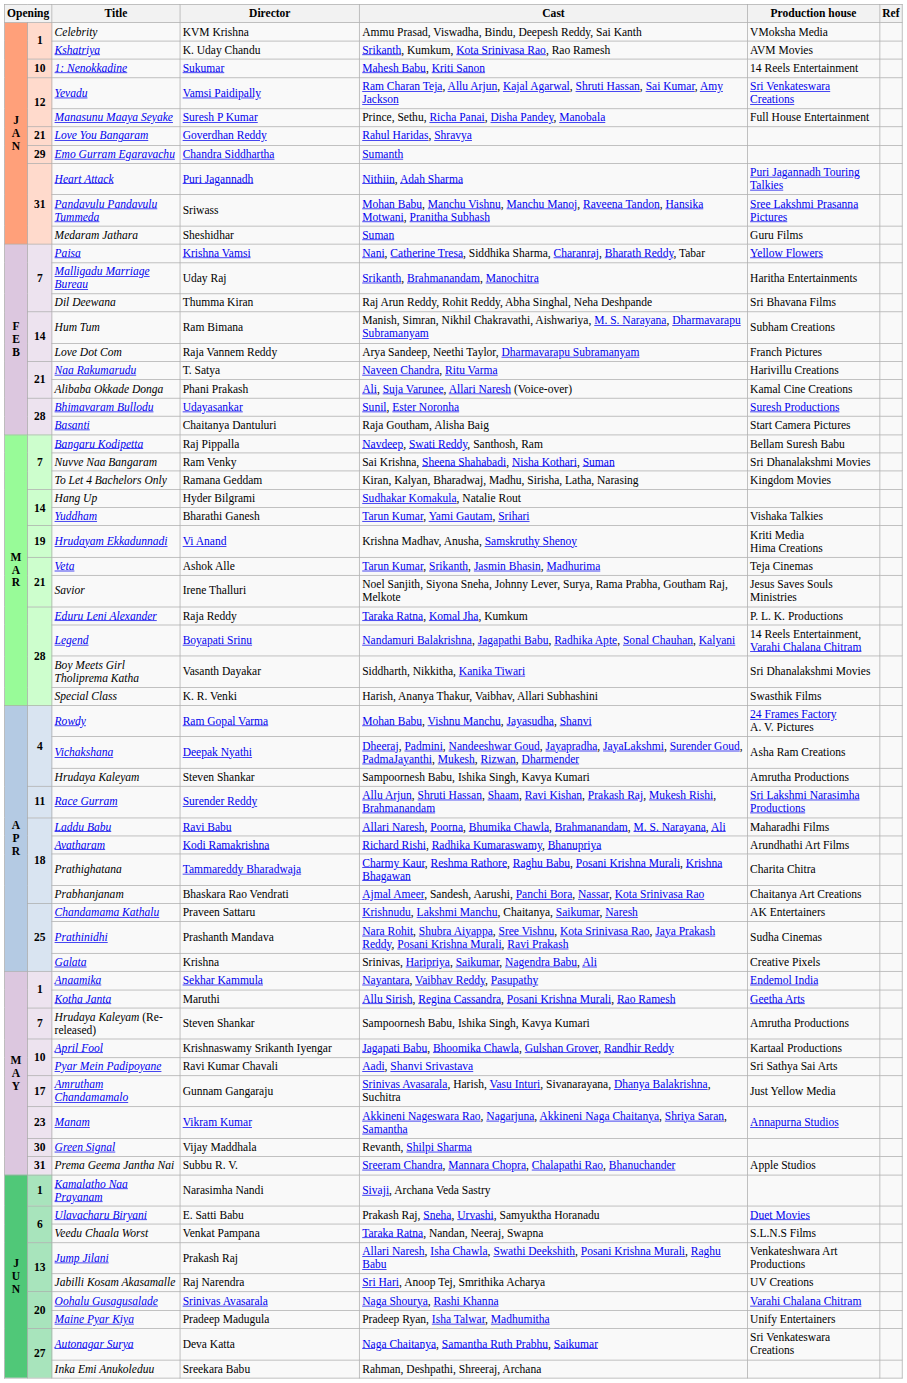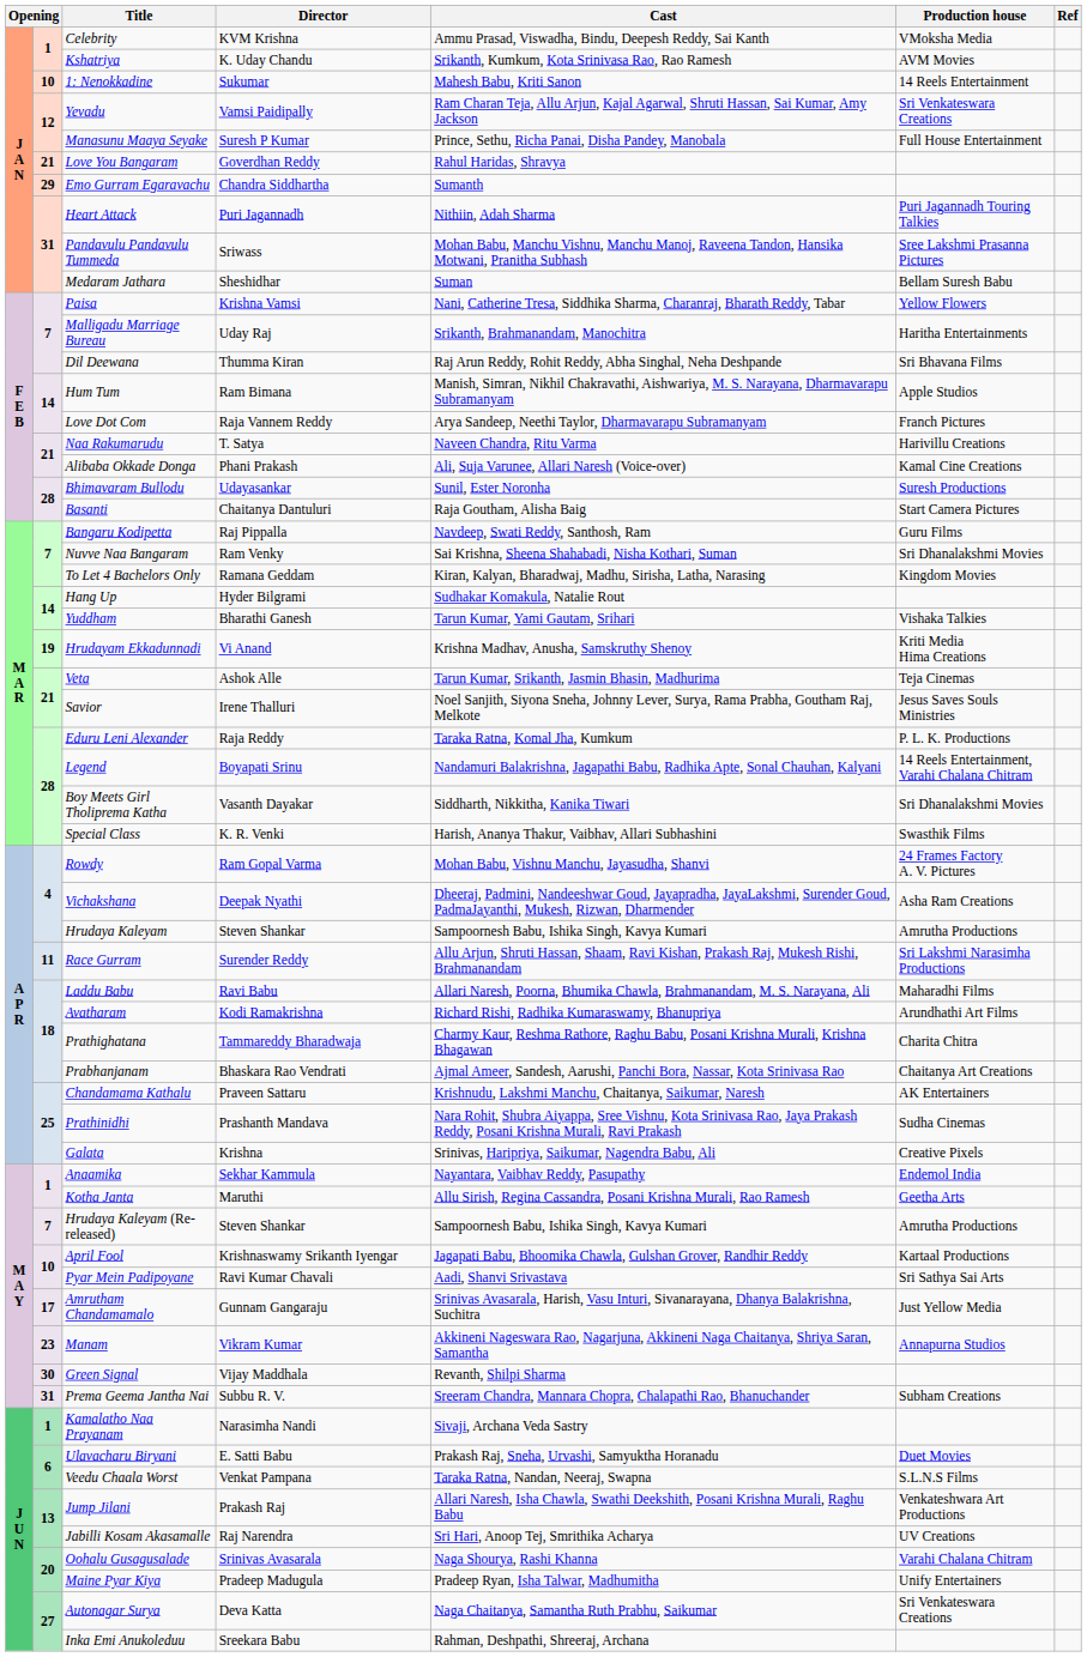 <table class="wikitable sortable">
 <tr style="background:#blue; text-align:center;">
 <th colspan="2">Opening</th>
 <th>Title</th>
 <th style="width:20%;"><strong>Director</strong></th>
 <th>Cast</th>
 <th>Production house</th>
 <th>Ref</th>
 </tr>
 <tr January!>
 <td rowspan="10"   style="text-align:center; background:#ffa07a; "><strong>J<br>A<br>N</strong></td>
 <td rowspan="2" style="text-align:center; background:#ffdacc;"><strong>1</strong></td>
 <td><em>Celebrity</em></td>
 <td>KVM Krishna</td>
 <td>Ammu Prasad, Viswadha, Bindu, Deepesh Reddy, Sai Kanth</td>
 <td>VMoksha Media</td>
 <td></td>
 </tr>
 <tr>
 <td><em><a href='#'>Kshatriya</a></em></td>
 <td>K. Uday Chandu</td>
 <td><a href='#'>Srikanth</a>, Kumkum, <a href='#'>Kota Srinivasa Rao</a>, Rao Ramesh</td>
 <td>AVM Movies</td>
 <td></td>
 </tr>
 <tr>
 <td style="text-align:center; background:#ffdacc;"><strong>10</strong></td>
 <td><em><a href='#'>1: Nenokkadine</a></em></td>
 <td><a href='#'>Sukumar</a></td>
 <td><a href='#'>Mahesh Babu</a>, <a href='#'>Kriti Sanon</a></td>
 <td>14 Reels Entertainment</td>
 <td></td>
 </tr>
 <tr>
 <td rowspan="2" style="text-align:center; background:#ffdacc;"><strong>12</strong></td>
 <td><em><a href='#'>Yevadu</a></em></td>
 <td><a href='#'>Vamsi Paidipally</a></td>
 <td><a href='#'>Ram Charan Teja</a>, <a href='#'>Allu Arjun</a>, <a href='#'>Kajal Agarwal</a>, <a href='#'>Shruti Hassan</a>,  <a href='#'>Sai Kumar</a>, <a href='#'>Amy Jackson</a></td>
 <td><a href='#'>Sri Venkateswara Creations</a></td>
 <td></td>
 </tr>
 <tr>
 <td><em><a href='#'>Manasunu Maaya Seyake</a></em></td>
 <td><a href='#'>Suresh P Kumar</a></td>
 <td>Prince, Sethu, <a href='#'>Richa Panai</a>, <a href='#'>Disha Pandey</a>, <a href='#'>Manobala</a></td>
 <td>Full House Entertainment</td>
 <td></td>
 </tr>
 <tr>
 <td style="text-align:center; background:#ffdacc;"><strong>21</strong></td>
 <td><em><a href='#'>Love You Bangaram</a></em></td>
 <td><a href='#'>Goverdhan Reddy</a></td>
 <td><a href='#'>Rahul Haridas</a>, <a href='#'>Shravya</a></td>
 <td></td>
 <td></td>
 </tr>
 <tr>
 <td style="text-align:center; background:#ffdacc;"><strong>29</strong></td>
 <td><em><a href='#'>Emo Gurram Egaravachu</a></em></td>
 <td><a href='#'>Chandra Siddhartha</a></td>
 <td><a href='#'>Sumanth</a></td>
 <td></td>
 <td></td>
 </tr>
 <tr>
 <td rowspan="3" style="text-align:center; background:#ffdacc;"><strong>31</strong></td>
 <td><em><a href='#'>Heart Attack</a></em></td>
 <td><a href='#'>Puri Jagannadh</a></td>
 <td><a href='#'>Nithiin</a>, <a href='#'>Adah Sharma</a></td>
 <td><a href='#'>Puri Jagannadh Touring Talkies</a></td>
 <td></td>
 </tr>
 <tr>
 <td><em><a href='#'>Pandavulu Pandavulu Tummeda</a></em></td>
 <td>Sriwass</td>
 <td><a href='#'>Mohan Babu</a>, <a href='#'>Manchu Vishnu</a>, <a href='#'>Manchu Manoj</a>, <a href='#'>Raveena Tandon</a>, <a href='#'>Hansika Motwani</a>, <a href='#'>Pranitha Subhash</a></td>
 <td><a href='#'>Sree Lakshmi Prasanna Pictures</a></td>
 <td></td>
 </tr>
 <tr>
 <td><em>Medaram Jathara</em></td>
 <td>Sheshidhar</td>
 <td><a href='#'>Suman</a></td>
-<td>Guru Films</td>
+<td>Bellam Suresh Babu</td>
 <td></td>
 </tr>
 <tr February!>
 <td rowspan="9" style="text-align:center; background:#dcc7df; "><strong>F<br>E<br>B</strong></td>
 <td rowspan="3" style="text-align:center; background:#ede3ef;"><strong>7</strong></td>
 <td><em><a href='#'>Paisa</a></em></td>
 <td><a href='#'>Krishna Vamsi</a></td>
 <td><a href='#'>Nani</a>, <a href='#'>Catherine Tresa</a>, Siddhika Sharma, <a href='#'>Charanraj</a>, <a href='#'>Bharath Reddy</a>, Tabar</td>
 <td><a href='#'>Yellow Flowers</a></td>
 <td></td>
 </tr>
 <tr>
 <td><em><a href='#'>Malligadu Marriage Bureau</a></em></td>
 <td>Uday Raj</td>
 <td><a href='#'>Srikanth</a>, <a href='#'>Brahmanandam</a>, <a href='#'>Manochitra</a></td>
 <td>Haritha Entertainments</td>
 <td></td>
 </tr>
 <tr>
 <td><em>Dil Deewana</em></td>
 <td>Thumma Kiran</td>
 <td>Raj Arun Reddy, Rohit Reddy, Abha Singhal, Neha Deshpande</td>
 <td>Sri Bhavana Films</td>
 <td></td>
 </tr>
 <tr>
 <td rowspan="2" style="text-align:center; background:#ede3ef;"><strong>14</strong></td>
 <td><em>Hum Tum</em></td>
 <td>Ram Bimana</td>
 <td>Manish, Simran, Nikhil Chakravathi, Aishwariya, <a href='#'>M. S. Narayana</a>, <a href='#'>Dharmavarapu Subramanyam</a></td>
-<td>Subham Creations</td>
+<td>Apple Studios</td>
 <td></td>
 </tr>
 <tr>
 <td><em>Love Dot Com</em></td>
 <td>Raja Vannem Reddy</td>
 <td>Arya Sandeep, Neethi Taylor, <a href='#'>Dharmavarapu Subramanyam</a></td>
 <td>Franch Pictures</td>
 <td></td>
 </tr>
 <tr>
 <td rowspan="2" style="text-align:center; background:#ede3ef;"><strong>21</strong></td>
 <td><em><a href='#'>Naa Rakumarudu</a></em></td>
 <td>T. Satya</td>
 <td><a href='#'>Naveen Chandra</a>, <a href='#'>Ritu Varma</a></td>
 <td>Harivillu Creations</td>
 <td></td>
 </tr>
 <tr ||>
 <td><em>Alibaba Okkade Donga</em></td>
 <td>Phani Prakash</td>
 <td><a href='#'>Ali</a>, <a href='#'>Suja Varunee</a>, <a href='#'>Allari Naresh</a> (Voice-over)</td>
 <td>Kamal Cine Creations</td>
 <td></td>
 </tr>
 <tr>
 <td rowspan="2" style="text-align:center; background:#ede3ef;"><strong>28</strong></td>
 <td><em><a href='#'>Bhimavaram Bullodu</a></em></td>
 <td><a href='#'>Udayasankar</a></td>
 <td><a href='#'>Sunil</a>, <a href='#'>Ester Noronha</a></td>
 <td><a href='#'>Suresh Productions</a></td>
 <td></td>
 </tr>
 <tr>
 <td><em><a href='#'>Basanti</a></em></td>
 <td>Chaitanya Dantuluri</td>
 <td>Raja Goutham, Alisha Baig</td>
 <td>Start Camera Pictures</td>
 <td></td>
 </tr>
 <tr March!>
 <td rowspan="12"   style="text-align:center; background:#98fb98; "><strong>M<br>A<br>R</strong></td>
 <td rowspan="3" style="text-align:center;background:#cdfecd;"><strong>7</strong></td>
 <td><em><a href='#'>Bangaru Kodipetta</a></em></td>
 <td>Raj Pippalla</td>
 <td><a href='#'>Navdeep</a>, <a href='#'>Swati Reddy</a>, Santhosh, Ram</td>
-<td>Bellam Suresh Babu</td>
+<td>Guru Films</td>
 <td></td>
 </tr>
 <tr>
 <td><em>Nuvve Naa Bangaram</em></td>
 <td>Ram Venky</td>
 <td>Sai Krishna, <a href='#'>Sheena Shahabadi</a>, <a href='#'>Nisha Kothari</a>, <a href='#'>Suman</a></td>
 <td>Sri Dhanalakshmi Movies</td>
 <td></td>
 </tr>
 <tr>
 <td><em>To Let 4 Bachelors Only</em></td>
 <td>Ramana Geddam</td>
 <td>Kiran, Kalyan, Bharadwaj, Madhu, Sirisha, Latha, Narasing</td>
 <td>Kingdom Movies</td>
 <td></td>
 </tr>
 <tr>
 <td rowspan="2" style="text-align:center;background:#cdfecd;"><strong>14</strong></td>
 <td><em>Hang Up</em></td>
 <td>Hyder Bilgrami</td>
 <td><a href='#'>Sudhakar Komakula</a>,  Natalie Rout</td>
 <td></td>
 <td></td>
 </tr>
 <tr>
 <td><em><a href='#'>Yuddham</a></em></td>
 <td>Bharathi Ganesh</td>
 <td><a href='#'>Tarun Kumar</a>, <a href='#'>Yami Gautam</a>, <a href='#'>Srihari</a></td>
 <td>Vishaka Talkies</td>
 <td></td>
 </tr>
 <tr>
 <td style="text-align:center; background:#cdfecd;"><strong>19</strong></td>
 <td><em><a href='#'>Hrudayam Ekkadunnadi</a></em></td>
 <td><a href='#'>Vi Anand</a></td>
 <td>Krishna Madhav, Anusha, <a href='#'>Samskruthy Shenoy</a></td>
 <td>Kriti Media<br>Hima Creations</td>
 <td></td>
 </tr>
 <tr>
 <td rowspan="2" style="text-align:center;background:#cdfecd;"><strong>21</strong></td>
 <td><em><a href='#'>Veta</a></em></td>
 <td>Ashok Alle</td>
 <td><a href='#'>Tarun Kumar</a>, <a href='#'>Srikanth</a>, <a href='#'>Jasmin Bhasin</a>, <a href='#'>Madhurima</a></td>
 <td>Teja Cinemas</td>
 <td></td>
 </tr>
 <tr>
 <td><em>Savior</em></td>
 <td>Irene Thalluri</td>
 <td>Noel Sanjith, Siyona Sneha, Johnny Lever, Surya, Rama Prabha, Goutham Raj, Melkote</td>
 <td>Jesus Saves Souls Ministries</td>
 <td></td>
 </tr>
 <tr>
 <td rowspan="4" style="text-align:center;background:#cdfecd;"><strong>28</strong></td>
 <td><em><a href='#'>Eduru Leni Alexander</a></em></td>
 <td>Raja Reddy</td>
 <td><a href='#'>Taraka Ratna</a>, <a href='#'>Komal Jha</a>, Kumkum</td>
 <td>P. L. K. Productions</td>
 <td></td>
 </tr>
 <tr>
 <td><em><a href='#'>Legend</a></em></td>
 <td><a href='#'>Boyapati Srinu</a></td>
 <td><a href='#'>Nandamuri Balakrishna</a>, <a href='#'>Jagapathi Babu</a>, <a href='#'>Radhika Apte</a>, <a href='#'>Sonal Chauhan</a>, <a href='#'>Kalyani</a></td>
 <td>14 Reels Entertainment,<br> <a href='#'>Varahi Chalana Chitram</a></td>
 <td></td>
 </tr>
 <tr>
 <td><em>Boy Meets Girl Tholiprema Katha</em></td>
 <td>Vasanth Dayakar</td>
 <td>Siddharth, Nikkitha, <a href='#'>Kanika Tiwari</a></td>
 <td>Sri Dhanalakshmi Movies</td>
 <td></td>
 </tr>
 <tr>
 <td><em>Special Class</em></td>
 <td>K. R. Venki</td>
 <td>Harish, Ananya Thakur, Vaibhav, Allari Subhashini</td>
 <td>Swasthik Films</td>
 <td></td>
 </tr>
 <tr April!>
 <td rowspan="11"   style="text-align:center; background:#b4cae3; "><strong>A<br>P<br>R</strong></td>
 <td rowspan="3" style="text-align:center; background:#d9e4f1; "><strong>4</strong></td>
 <td><em><a href='#'>Rowdy</a></em></td>
 <td><a href='#'>Ram Gopal Varma</a></td>
 <td><a href='#'>Mohan Babu</a>, <a href='#'>Vishnu Manchu</a>, <a href='#'>Jayasudha</a>, <a href='#'>Shanvi</a></td>
 <td><a href='#'>24 Frames Factory</a><br> A. V. Pictures</td>
 <td></td>
 </tr>
 <tr>
 <td><em><a href='#'>Vichakshana</a></em></td>
 <td><a href='#'>Deepak Nyathi</a></td>
 <td><a href='#'>Dheeraj</a>, <a href='#'>Padmini</a>, <a href='#'>Nandeeshwar Goud</a>, <a href='#'>Jayapradha</a>, <a href='#'>JayaLakshmi</a>, <a href='#'>Surender Goud</a>, <a href='#'>PadmaJayanthi</a>, <a href='#'>Mukesh</a>, <a href='#'>Rizwan</a>, <a href='#'>Dharmender</a></td>
 <td>Asha Ram Creations</td>
 <td></td>
 </tr>
 <tr>
 <td><em>Hrudaya Kaleyam</em></td>
 <td>Steven Shankar</td>
 <td>Sampoornesh Babu, Ishika Singh, Kavya Kumari</td>
 <td>Amrutha Productions</td>
 <td></td>
 </tr>
 <tr>
 <td style="text-align:center; background:#d9e4f1;  "><strong>11</strong></td>
 <td><em><a href='#'>Race Gurram</a></em></td>
 <td><a href='#'>Surender Reddy</a></td>
 <td><a href='#'>Allu Arjun</a>, <a href='#'>Shruti Hassan</a>, <a href='#'>Shaam</a>, <a href='#'>Ravi Kishan</a>, <a href='#'>Prakash Raj</a>, <a href='#'>Mukesh Rishi</a>,  <a href='#'>Brahmanandam</a></td>
 <td><a href='#'>Sri Lakshmi Narasimha Productions</a></td>
 <td></td>
 </tr>
 <tr>
 <td rowspan="4" style="text-align:center; background:#d9e4f1;  "><strong>18</strong></td>
 <td><em><a href='#'>Laddu Babu</a></em></td>
 <td><a href='#'>Ravi Babu</a></td>
 <td><a href='#'>Allari Naresh</a>, <a href='#'>Poorna</a>, <a href='#'>Bhumika Chawla</a>, <a href='#'>Brahmanandam</a>, <a href='#'>M. S. Narayana</a>, <a href='#'>Ali</a></td>
 <td>Maharadhi Films</td>
 <td></td>
 </tr>
 <tr>
 <td><em><a href='#'>Avatharam</a></em></td>
 <td><a href='#'>Kodi Ramakrishna</a></td>
 <td><a href='#'>Richard Rishi</a>, <a href='#'>Radhika Kumaraswamy</a>, <a href='#'>Bhanupriya</a></td>
 <td>Arundhathi Art Films</td>
 <td></td>
 </tr>
 <tr>
 <td><em>Prathighatana</em></td>
 <td><a href='#'>Tammareddy Bharadwaja</a></td>
 <td><a href='#'>Charmy Kaur</a>, <a href='#'>Reshma Rathore</a>, <a href='#'>Raghu Babu</a>, <a href='#'>Posani Krishna Murali</a>, <a href='#'>Krishna Bhagawan</a></td>
 <td>Charita Chitra</td>
 <td></td>
 </tr>
 <tr>
 <td><em>Prabhanjanam</em></td>
 <td>Bhaskara Rao Vendrati</td>
 <td><a href='#'>Ajmal Ameer</a>, Sandesh, Aarushi, <a href='#'>Panchi Bora</a>, <a href='#'>Nassar</a>, <a href='#'>Kota Srinivasa Rao</a></td>
 <td>Chaitanya Art Creations</td>
 <td></td>
 </tr>
 <tr>
 <td rowspan="3" style="text-align:center; background:#d9e4f1;  "><strong>25</strong></td>
 <td><em><a href='#'>Chandamama Kathalu</a></em></td>
 <td>Praveen Sattaru</td>
 <td><a href='#'>Krishnudu</a>, <a href='#'>Lakshmi Manchu</a>, Chaitanya, <a href='#'>Saikumar</a>, <a href='#'>Naresh</a></td>
 <td>AK Entertainers</td>
 <td></td>
 </tr>
 <tr>
 <td><em><a href='#'>Prathinidhi</a></em></td>
 <td>Prashanth Mandava</td>
 <td><a href='#'>Nara Rohit</a>, <a href='#'>Shubra Aiyappa</a>, <a href='#'>Sree Vishnu</a>, <a href='#'>Kota Srinivasa Rao</a>, <a href='#'>Jaya Prakash Reddy</a>, <a href='#'>Posani Krishna Murali</a>, <a href='#'>Ravi Prakash</a></td>
 <td>Sudha Cinemas</td>
 <td></td>
 </tr>
 <tr>
 <td><em><a href='#'>Galata</a></em></td>
 <td>Krishna</td>
 <td>Srinivas, <a href='#'>Haripriya</a>, <a href='#'>Saikumar</a>, <a href='#'>Nagendra Babu</a>, <a href='#'>Ali</a></td>
 <td>Creative Pixels</td>
 <td></td>
 </tr>
 <tr May!>
 <td rowspan="9"   style="text-align:center; background:#dcc7df;  "><strong>M<br>A<br>Y</strong></td>
 <td rowspan="2" style="text-align:center; background:#ede3ef;  "><strong>1</strong></td>
 <td><em><a href='#'>Anaamika</a></em></td>
 <td><a href='#'>Sekhar Kammula</a></td>
 <td><a href='#'>Nayantara</a>, <a href='#'>Vaibhav Reddy</a>, <a href='#'>Pasupathy</a></td>
 <td><a href='#'>Endemol India</a></td>
 <td></td>
 </tr>
 <tr>
 <td><em><a href='#'>Kotha Janta</a></em></td>
 <td>Maruthi</td>
 <td><a href='#'>Allu Sirish</a>, <a href='#'>Regina Cassandra</a>, <a href='#'>Posani Krishna Murali</a>, <a href='#'>Rao Ramesh</a></td>
 <td><a href='#'>Geetha Arts</a></td>
 <td></td>
 </tr>
 <tr>
 <td style="text-align:center; background:#ede3ef;"><strong>7</strong></td>
 <td><em>Hrudaya Kaleyam</em> (Re-released)</td>
 <td>Steven Shankar</td>
 <td>Sampoornesh Babu, Ishika Singh, Kavya Kumari</td>
 <td>Amrutha Productions</td>
 <td></td>
 </tr>
 <tr>
 <td rowspan="2" style="text-align:center; background:#ede3ef;  "><strong>10</strong></td>
 <td><em><a href='#'>April Fool</a></em></td>
 <td>Krishnaswamy Srikanth Iyengar</td>
 <td><a href='#'>Jagapati Babu</a>, <a href='#'>Bhoomika Chawla</a>, <a href='#'>Gulshan Grover</a>, <a href='#'>Randhir Reddy</a></td>
 <td>Kartaal Productions</td>
 <td></td>
 </tr>
 <tr>
 <td><em><a href='#'>Pyar Mein Padipoyane</a></em></td>
 <td>Ravi Kumar Chavali</td>
 <td><a href='#'>Aadi</a>, <a href='#'>Shanvi Srivastava</a></td>
 <td>Sri Sathya Sai Arts</td>
 <td></td>
 </tr>
 <tr>
 <td style="text-align:center; background:#ede3ef;"><strong>17</strong></td>
 <td><em><a href='#'>Amrutham Chandamamalo</a></em></td>
 <td>Gunnam Gangaraju</td>
 <td><a href='#'>Srinivas Avasarala</a>, Harish, <a href='#'>Vasu Inturi</a>, Sivanarayana, <a href='#'>Dhanya Balakrishna</a>, Suchitra</td>
 <td>Just Yellow Media</td>
 <td></td>
 </tr>
 <tr>
 <td style="text-align:center; background:#ede3ef;"><strong>23</strong></td>
 <td><em><a href='#'>Manam</a></em></td>
 <td><a href='#'>Vikram Kumar</a></td>
 <td><a href='#'>Akkineni Nageswara Rao</a>, <a href='#'>Nagarjuna</a>, <a href='#'>Akkineni Naga Chaitanya</a>, <a href='#'>Shriya Saran</a>, <a href='#'>Samantha</a></td>
 <td><a href='#'>Annapurna Studios</a></td>
 <td></td>
 </tr>
 <tr>
 <td style="text-align:center; background:#ede3ef;"><strong>30</strong></td>
 <td><em><a href='#'>Green Signal</a></em></td>
 <td>Vijay Maddhala</td>
 <td>Revanth, <a href='#'>Shilpi Sharma</a></td>
 <td></td>
 <td></td>
 </tr>
 <tr>
 <td style="text-align:center; background:#ede3ef;"><strong>31</strong></td>
 <td><em>Prema Geema Jantha Nai</em></td>
 <td>Subbu R. V.</td>
 <td><a href='#'>Sreeram Chandra</a>, <a href='#'>Mannara Chopra</a>, <a href='#'>Chalapathi Rao</a>, <a href='#'>Bhanuchander</a></td>
-<td>Apple Studios</td>
+<td>Subham Creations</td>
 <td></td>
 </tr>
 <tr June!>
 <td rowspan="9"   style="text-align:center; background:#50c878;  "><strong>J<br>U<br>N</strong></td>
 <td style="text-align:center; background:#a8e4bc;"><strong>1</strong></td>
 <td><em><a href='#'>Kamalatho Naa Prayanam</a></em></td>
 <td>Narasimha Nandi</td>
 <td><a href='#'>Sivaji</a>, Archana Veda Sastry</td>
 <td></td>
 <td></td>
 </tr>
 <tr>
 <td rowspan="2" style="text-align:center; background:#a8e4bc;"><strong>6</strong></td>
 <td><em><a href='#'>Ulavacharu Biryani</a></em></td>
 <td>E. Satti Babu</td>
 <td>Prakash Raj, <a href='#'>Sneha</a>, <a href='#'>Urvashi</a>, Samyuktha Horanadu</td>
 <td><a href='#'>Duet Movies</a></td>
 <td></td>
 </tr>
 <tr>
 <td><em>Veedu Chaala Worst</em></td>
 <td>Venkat Pampana</td>
 <td><a href='#'>Taraka Ratna</a>, Nandan, Neeraj, Swapna</td>
 <td>S.L.N.S Films</td>
 <td></td>
 </tr>
 <tr>
 <td rowspan="2" style="text-align:center;   background:#a8e4bc;"><strong>13</strong></td>
 <td><em><a href='#'>Jump Jilani</a></em></td>
 <td>Prakash Raj</td>
 <td><a href='#'>Allari Naresh</a>, <a href='#'>Isha Chawla</a>, <a href='#'>Swathi Deekshith</a>, <a href='#'>Posani Krishna Murali</a>, <a href='#'>Raghu Babu</a></td>
 <td>Venkateshwara Art Productions</td>
 <td></td>
 </tr>
 <tr>
 <td><em>Jabilli Kosam Akasamalle</em></td>
 <td>Raj Narendra</td>
 <td><a href='#'>Sri Hari</a>, Anoop Tej, Smrithika Acharya</td>
 <td>UV Creations</td>
 <td></td>
 </tr>
 <tr>
 <td rowspan="2" style="text-align:center;    background:#a8e4bc;"><strong>20</strong></td>
 <td><em><a href='#'>Oohalu Gusagusalade</a></em></td>
 <td><a href='#'>Srinivas Avasarala</a></td>
 <td><a href='#'>Naga Shourya</a>, <a href='#'>Rashi Khanna</a></td>
 <td><a href='#'>Varahi Chalana Chitram</a></td>
 <td></td>
 </tr>
 <tr>
 <td><em><a href='#'>Maine Pyar Kiya</a></em></td>
 <td>Pradeep Madugula</td>
 <td>Pradeep Ryan, <a href='#'>Isha Talwar</a>, <a href='#'>Madhumitha</a></td>
 <td>Unify Entertainers</td>
 <td></td>
 </tr>
 <tr>
 <td rowspan="2" style="text-align:center;   background:#a8e4bc;"><strong>27</strong></td>
 <td><em><a href='#'>Autonagar Surya</a></em></td>
 <td>Deva Katta</td>
 <td><a href='#'>Naga Chaitanya</a>, <a href='#'>Samantha Ruth Prabhu</a>, <a href='#'>Saikumar</a></td>
 <td>Sri Venkateswara Creations</td>
 <td></td>
 </tr>
 <tr>
 <td><em>Inka Emi Anukoleduu</em></td>
 <td>Sreekara Babu</td>
 <td>Rahman, Deshpathi, Shreeraj, Archana</td>
 <td></td>
 <td></td>
 </tr>
 </table>
